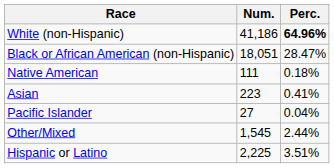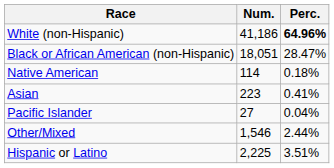 <table class="wikitable">
 <tr>
 <th>Race</th>
 <th>Num.</th>
 <th>Perc.</th>
 </tr>
 <tr>
 <td><a href='#'>White</a> (non-Hispanic)</td>
 <td>41,186</td>
 <td><strong>64.96%</strong></td>
 </tr>
 <tr>
 <td><a href='#'>Black or African American</a> (non-Hispanic)</td>
 <td>18,051</td>
 <td>28.47%</td>
 </tr>
 <tr>
 <td><a href='#'>Native American</a></td>
-<td>111</td>
+<td>114</td>
 <td>0.18%</td>
 </tr>
 <tr>
 <td><a href='#'>Asian</a></td>
 <td>223</td>
 <td>0.41%</td>
 </tr>
 <tr>
 <td><a href='#'>Pacific Islander</a></td>
 <td>27</td>
 <td>0.04%</td>
 </tr>
 <tr>
 <td><a href='#'>Other/Mixed</a></td>
-<td>1,545</td>
+<td>1,546</td>
 <td>2.44%</td>
 </tr>
 <tr>
 <td><a href='#'>Hispanic</a> or <a href='#'>Latino</a></td>
 <td>2,225</td>
 <td>3.51%</td>
 </tr>
 </table>
